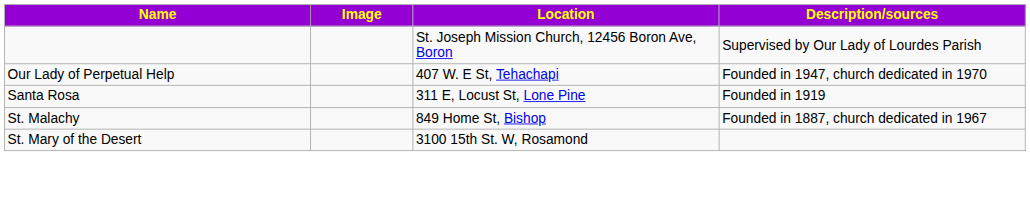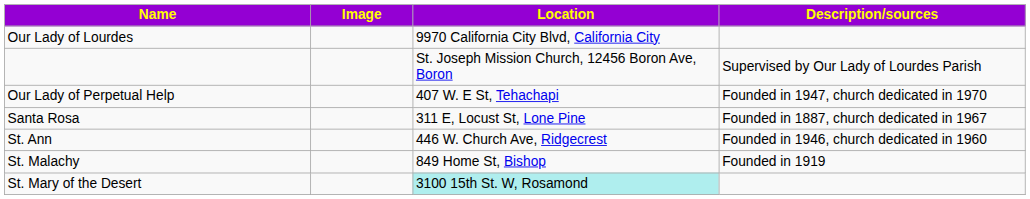 <table class="wikitable sortable" style="width:75%">
 <tr>
 <th style="background:darkviolet; color:yellow;" width="30%"><strong>Name</strong></th>
 <th style="background:darkviolet; color:yellow;" width="10%"><strong>Image</strong></th>
 <th style="background:darkviolet; color:yellow;" width="30%"><strong>Location</strong></th>
 <th style="background:darkviolet; color:yellow;" width="30%"><strong>Description/sources</strong></th>
+</tr>
+<tr>
+<td>Our Lady of Lourdes</td>
+<td></td>
+<td>9970 California City Blvd, <a href='#'>California City</a></td>
+<td></td>
 </tr>
 <tr>
 <td></td>
 <td></td>
 <td>St. Joseph Mission Church, 12456 Boron Ave, <a href='#'>Boron</a></td>
 <td>Supervised by Our Lady of Lourdes Parish</td>
 </tr>
 <tr>
 <td>Our Lady of Perpetual Help</td>
 <td></td>
 <td>407 W. E St, <a href='#'>Tehachapi</a></td>
 <td>Founded in 1947, church dedicated in 1970</td>
 </tr>
 <tr>
 <td>Santa Rosa</td>
 <td></td>
 <td>311 E, Locust St, <a href='#'>Lone Pine</a></td>
-<td>Founded in 1919</td>
+<td>Founded in 1887, church dedicated in 1967</td>
+</tr>
+<tr>
+<td>St. Ann</td>
+<td></td>
+<td>446 W. Church Ave, <a href='#'>Ridgecrest</a></td>
+<td>Founded in 1946, church dedicated in 1960</td>
 </tr>
 <tr>
 <td>St. Malachy</td>
 <td></td>
 <td>849 Home St, <a href='#'>Bishop</a></td>
-<td>Founded in 1887, church dedicated in 1967</td>
+<td>Founded in 1919</td>
 </tr>
 <tr>
 <td>St. Mary of the Desert</td>
 <td></td>
-<td>3100 15th St. W, Rosamond</td>
+<td style="background: paleturquoise;">3100 15th St. W, Rosamond</td>
 <td></td>
 </tr>
 </table>
